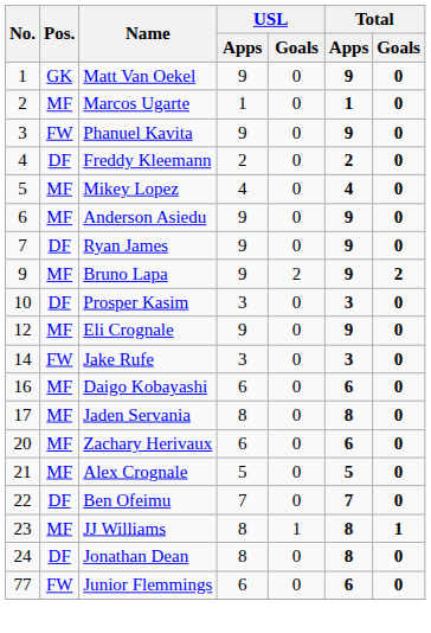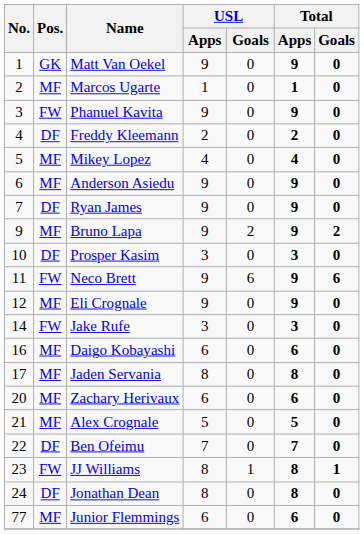 <table class="wikitable sortable" style="text-align: center;">
 <tr>
 <th rowspan=2>No.</th>
 <th rowspan=2>Pos.</th>
 <th rowspan=2>Name</th>
 <th colspan=2 style="width:90px;"><a href='#'>USL</a></th>
 <th colspan=2><strong>Total</strong></th>
 </tr>
 <tr>
 <th>Apps</th>
 <th>Goals</th>
 <th>Apps</th>
 <th>Goals</th>
 </tr>
 <tr>
 <td>1</td>
 <td><a href='#'>GK</a></td>
 <td align=left> <a href='#'>Matt Van Oekel</a></td>
 <td>9</td>
 <td>0</td>
 <td><strong>9</strong></td>
 <td><strong>0</strong></td>
 </tr>
 <tr>
 <td>2</td>
 <td><a href='#'>MF</a></td>
 <td align=left> <a href='#'>Marcos Ugarte</a></td>
 <td>1</td>
 <td>0</td>
 <td><strong>1</strong></td>
 <td><strong>0</strong></td>
 </tr>
 <tr>
 <td>3</td>
 <td><a href='#'>FW</a></td>
 <td align=left> <a href='#'>Phanuel Kavita</a></td>
 <td>9</td>
 <td>0</td>
 <td><strong>9</strong></td>
 <td><strong>0</strong></td>
 </tr>
 <tr>
 <td>4</td>
 <td><a href='#'>DF</a></td>
 <td align=left> <a href='#'>Freddy Kleemann</a></td>
 <td>2</td>
 <td>0</td>
 <td><strong>2</strong></td>
 <td><strong>0</strong></td>
 </tr>
 <tr>
 <td>5</td>
 <td><a href='#'>MF</a></td>
 <td align=left> <a href='#'>Mikey Lopez</a></td>
 <td>4</td>
 <td>0</td>
 <td><strong>4</strong></td>
 <td><strong>0</strong></td>
 </tr>
 <tr>
 <td>6</td>
 <td><a href='#'>MF</a></td>
 <td align=left> <a href='#'>Anderson Asiedu</a></td>
 <td>9</td>
 <td>0</td>
 <td><strong>9</strong></td>
 <td><strong>0</strong></td>
 </tr>
 <tr>
 <td>7</td>
 <td><a href='#'>DF</a></td>
 <td align=left> <a href='#'>Ryan James</a></td>
 <td>9</td>
 <td>0</td>
 <td><strong>9</strong></td>
 <td><strong>0</strong></td>
 </tr>
 <tr>
 <td>9</td>
 <td><a href='#'>MF</a></td>
 <td align=left> <a href='#'>Bruno Lapa</a></td>
 <td>9</td>
 <td>2</td>
 <td><strong>9</strong></td>
 <td><strong>2</strong></td>
 </tr>
 <tr>
 <td>10</td>
 <td><a href='#'>DF</a></td>
 <td align=left> <a href='#'>Prosper Kasim</a></td>
 <td>3</td>
 <td>0</td>
 <td><strong>3</strong></td>
 <td><strong>0</strong></td>
 </tr>
 <tr>
+<td>11</td>
+<td><a href='#'>FW</a></td>
+<td align=left> <a href='#'>Neco Brett</a></td>
+<td>9</td>
+<td>6</td>
+<td><strong>9</strong></td>
+<td><strong>6</strong></td>
+</tr>
+<tr>
 <td>12</td>
 <td><a href='#'>MF</a></td>
 <td align=left> <a href='#'>Eli Crognale</a></td>
 <td>9</td>
 <td>0</td>
 <td><strong>9</strong></td>
 <td><strong>0</strong></td>
 </tr>
 <tr>
 <td>14</td>
 <td><a href='#'>FW</a></td>
 <td align=left> <a href='#'>Jake Rufe</a></td>
 <td>3</td>
 <td>0</td>
 <td><strong>3</strong></td>
 <td><strong>0</strong></td>
 </tr>
 <tr>
 <td>16</td>
 <td><a href='#'>MF</a></td>
 <td align=left> <a href='#'>Daigo Kobayashi</a></td>
 <td>6</td>
 <td>0</td>
 <td><strong>6</strong></td>
 <td><strong>0</strong></td>
 </tr>
 <tr>
 <td>17</td>
 <td><a href='#'>MF</a></td>
 <td align=left> <a href='#'>Jaden Servania</a></td>
 <td>8</td>
 <td>0</td>
 <td><strong>8</strong></td>
 <td><strong>0</strong></td>
 </tr>
 <tr>
 <td>20</td>
 <td><a href='#'>MF</a></td>
 <td align=left> <a href='#'>Zachary Herivaux</a></td>
 <td>6</td>
 <td>0</td>
 <td><strong>6</strong></td>
 <td><strong>0</strong></td>
 </tr>
 <tr>
 <td>21</td>
 <td><a href='#'>MF</a></td>
 <td align=left> <a href='#'>Alex Crognale</a></td>
 <td>5</td>
 <td>0</td>
 <td><strong>5</strong></td>
 <td><strong>0</strong></td>
 </tr>
 <tr>
 <td>22</td>
 <td><a href='#'>DF</a></td>
 <td align=left> <a href='#'>Ben Ofeimu</a></td>
 <td>7</td>
 <td>0</td>
 <td><strong>7</strong></td>
 <td><strong>0</strong></td>
 </tr>
 <tr>
 <td>23</td>
-<td><a href='#'>MF</a></td>
+<td><a href='#'>FW</a></td>
 <td align=left> <a href='#'>JJ Williams</a></td>
 <td>8</td>
 <td>1</td>
 <td><strong>8</strong></td>
 <td><strong>1</strong></td>
 </tr>
 <tr>
 <td>24</td>
 <td><a href='#'>DF</a></td>
 <td align=left> <a href='#'>Jonathan Dean</a></td>
 <td>8</td>
 <td>0</td>
 <td><strong>8</strong></td>
 <td><strong>0</strong></td>
 </tr>
 <tr>
 <td>77</td>
-<td><a href='#'>FW</a></td>
+<td><a href='#'>MF</a></td>
 <td align=left> <a href='#'>Junior Flemmings</a></td>
 <td>6</td>
 <td>0</td>
 <td><strong>6</strong></td>
 <td><strong>0</strong></td>
 </tr>
 <tr>
 </tr>
 </table>
